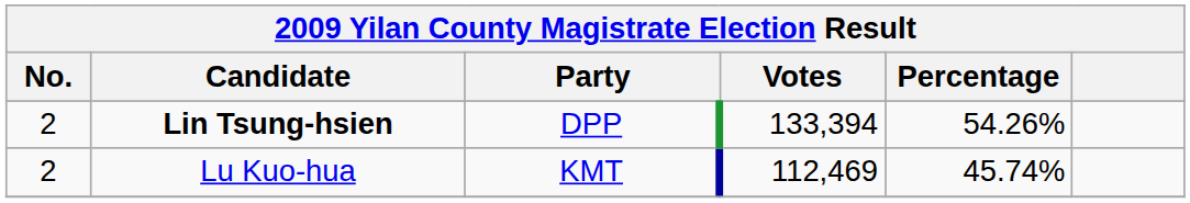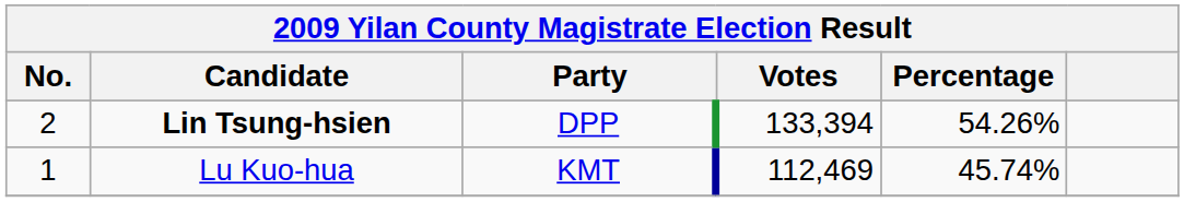 <table class="wikitable" style="margin:1em auto; text-align:center">
 <tr>
 <th colspan="7" width=620px><a href='#'>2009 Yilan County Magistrate Election</a> Result</th>
 </tr>
 <tr>
 <th width=35>No.</th>
 <th width=180>Candidate</th>
 <th width=120>Party</th>
 <th width=75>Votes</th>
 <th width=75>Percentage</th>
 <th width=49></th>
 </tr>
 <tr>
 <td>2</td>
 <td><strong>Lin Tsung-hsien</strong></td>
 <td><a href='#'>DPP</a></td>
 <td style="border-left:4px solid #1B9431;" align="right">133,394</td>
 <td align="right">54.26%</td>
 <td align="center"></td>
 </tr>
 <tr>
-<td>2</td>
+<td>1</td>
 <td><a href='#'>Lu Kuo-hua</a></td>
 <td><a href='#'>KMT</a></td>
 <td style="border-left:4px solid #000099;" align="right">112,469</td>
 <td align="right">45.74%</td>
 <td align="center"></td>
 </tr>
 <tr bgcolor=EEEEEE>
 </tr>
 </table>
